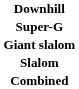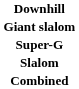 <table>
 <tr>
 <th scope="row">Downhill<br></th>
 <td></td>
 <td></td>
 <td></td>
 </tr>
 <tr>
-<th scope="row">Super-G<br></th>
+<th scope="row">Giant slalom<br></th>
 <td></td>
 <td></td>
 <td></td>
 </tr>
 <tr>
-<th scope="row">Giant slalom<br></th>
+<th scope="row">Super-G<br></th>
 <td></td>
 <td></td>
 <td></td>
 </tr>
 <tr>
 <th scope="row">Slalom<br></th>
 <td></td>
 <td></td>
 <td></td>
 </tr>
 <tr>
 <th scope="row">Combined<br></th>
 <td></td>
 <td></td>
 <td></td>
 </tr>
 </table>
